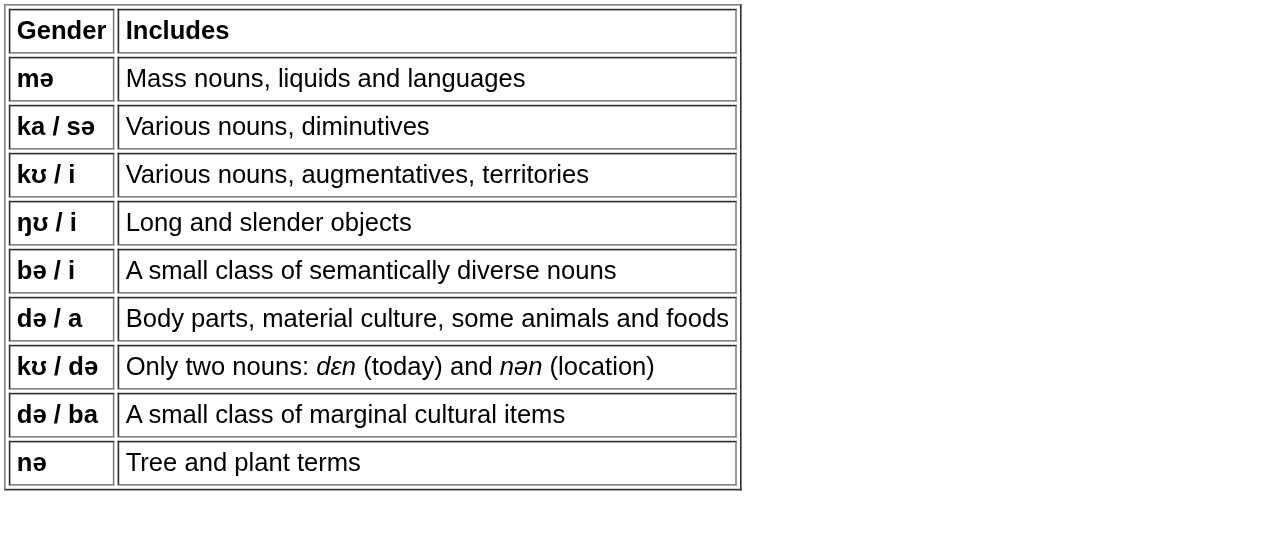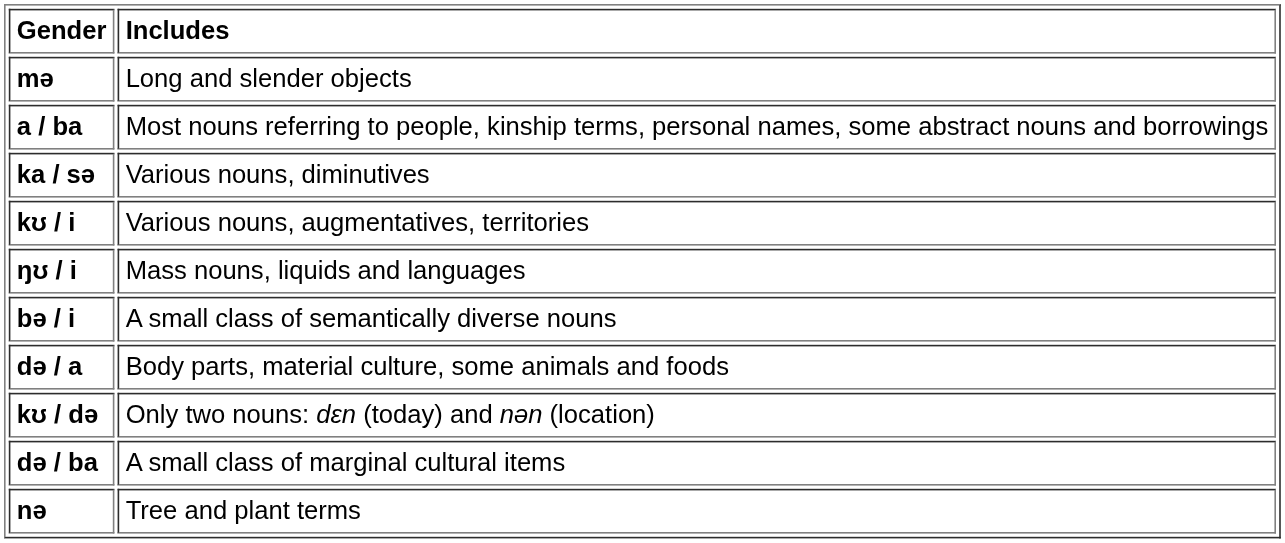 <table border="1" cellpadding="4" style="text-align:left;">
 <tr>
 <th>Gender</th>
 <th>Includes</th>
 </tr>
 <tr>
 <th>mə</th>
-<td>Mass nouns, liquids and languages</td>
+<td>Long and slender objects</td>
+</tr>
+<tr>
+<th>a / ba</th>
+<td>Most nouns referring to people, kinship terms, personal names, some abstract nouns and borrowings</td>
 </tr>
 <tr>
 <th>ka / sə</th>
 <td>Various nouns, diminutives</td>
 </tr>
 <tr>
 <th>kʊ / i</th>
 <td>Various nouns, augmentatives, territories</td>
 </tr>
 <tr>
 <th>ŋʊ / i</th>
-<td>Long and slender objects</td>
+<td>Mass nouns, liquids and languages</td>
 </tr>
 <tr>
 <th>bə / i</th>
 <td>A small class of semantically diverse nouns</td>
 </tr>
 <tr>
 <th>də / a</th>
 <td>Body parts, material culture, some animals and foods</td>
 </tr>
 <tr>
 <th>kʊ / də</th>
 <td>Only two nouns: <em>dɛn</em> (today) and <em>nən</em> (location)</td>
 </tr>
 <tr>
 <th>də / ba</th>
 <td>A small class of marginal cultural items</td>
 </tr>
 <tr>
 <th>nə</th>
 <td>Tree and plant terms</td>
 </tr>
 </table>
